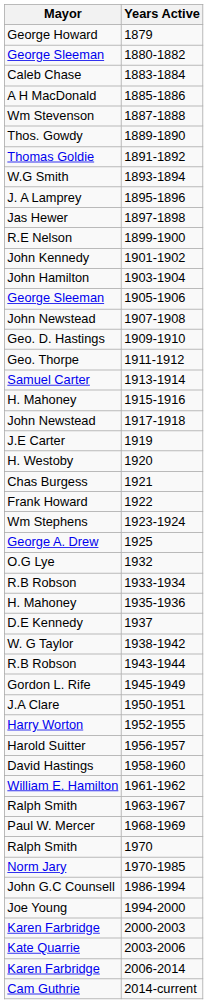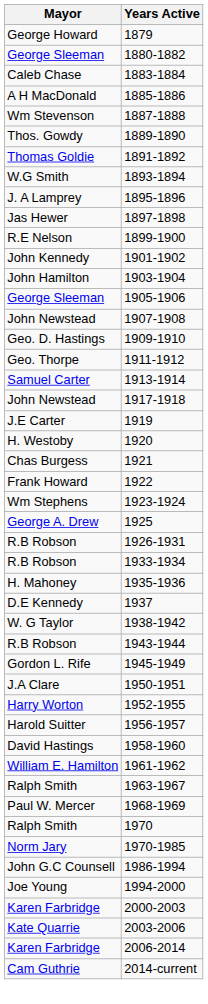 <table class="wikitable" border="1">
 <tr>
 <th>Mayor</th>
 <th>Years Active</th>
 </tr>
 <tr>
 <td>George Howard</td>
 <td>1879</td>
 </tr>
 <tr>
 <td><a href='#'>George Sleeman</a></td>
 <td>1880-1882</td>
 </tr>
 <tr>
 <td>Caleb Chase</td>
 <td>1883-1884</td>
 </tr>
 <tr>
 <td>A H MacDonald</td>
 <td>1885-1886</td>
 </tr>
 <tr>
 <td>Wm Stevenson</td>
 <td>1887-1888</td>
 </tr>
 <tr>
 <td>Thos. Gowdy</td>
 <td>1889-1890</td>
 </tr>
 <tr>
 <td><a href='#'>Thomas Goldie</a></td>
 <td>1891-1892</td>
 </tr>
 <tr>
 <td>W.G Smith</td>
 <td>1893-1894</td>
 </tr>
 <tr>
 <td>J. A Lamprey</td>
 <td>1895-1896</td>
 </tr>
 <tr>
 <td>Jas Hewer</td>
 <td>1897-1898</td>
 </tr>
 <tr>
 <td>R.E Nelson</td>
 <td>1899-1900</td>
 </tr>
 <tr>
 <td>John Kennedy</td>
 <td>1901-1902</td>
 </tr>
 <tr>
 <td>John Hamilton</td>
 <td>1903-1904</td>
 </tr>
 <tr>
 <td><a href='#'>George Sleeman</a></td>
 <td>1905-1906</td>
 </tr>
 <tr>
 <td>John Newstead</td>
 <td>1907-1908</td>
 </tr>
 <tr>
 <td>Geo. D. Hastings</td>
 <td>1909-1910</td>
 </tr>
 <tr>
 <td>Geo. Thorpe</td>
 <td>1911-1912</td>
 </tr>
 <tr>
 <td><a href='#'>Samuel Carter</a></td>
 <td>1913-1914</td>
 </tr>
 <tr>
-<td>H. Mahoney</td>
-<td>1915-1916</td>
-</tr>
-<tr>
 <td>John Newstead</td>
 <td>1917-1918</td>
 </tr>
 <tr>
 <td>J.E Carter</td>
 <td>1919</td>
 </tr>
 <tr>
 <td>H. Westoby</td>
 <td>1920</td>
 </tr>
 <tr>
 <td>Chas Burgess</td>
 <td>1921</td>
 </tr>
 <tr>
 <td>Frank Howard</td>
 <td>1922</td>
 </tr>
 <tr>
 <td>Wm Stephens</td>
 <td>1923-1924</td>
 </tr>
 <tr>
 <td><a href='#'>George A. Drew</a></td>
 <td>1925</td>
 </tr>
 <tr>
-<td>O.G Lye</td>
-<td>1932</td>
+<td>R.B Robson</td>
+<td>1926-1931</td>
 </tr>
 <tr>
 <td>R.B Robson</td>
 <td>1933-1934</td>
 </tr>
 <tr>
 <td>H. Mahoney</td>
 <td>1935-1936</td>
 </tr>
 <tr>
 <td>D.E Kennedy</td>
 <td>1937</td>
 </tr>
 <tr>
 <td>W. G Taylor</td>
 <td>1938-1942</td>
 </tr>
 <tr>
 <td>R.B Robson</td>
 <td>1943-1944</td>
 </tr>
 <tr>
 <td>Gordon L. Rife</td>
 <td>1945-1949</td>
 </tr>
 <tr>
 <td>J.A Clare</td>
 <td>1950-1951</td>
 </tr>
 <tr>
 <td><a href='#'>Harry Worton</a></td>
 <td>1952-1955</td>
 </tr>
 <tr>
 <td>Harold Suitter</td>
 <td>1956-1957</td>
 </tr>
 <tr>
 <td>David Hastings</td>
 <td>1958-1960</td>
 </tr>
 <tr>
 <td><a href='#'>William E. Hamilton</a></td>
 <td>1961-1962</td>
 </tr>
 <tr>
 <td>Ralph Smith</td>
 <td>1963-1967</td>
 </tr>
 <tr>
 <td>Paul W. Mercer</td>
 <td>1968-1969</td>
 </tr>
 <tr>
 <td>Ralph Smith</td>
 <td>1970</td>
 </tr>
 <tr>
 <td><a href='#'>Norm Jary</a></td>
 <td>1970-1985</td>
 </tr>
 <tr>
 <td>John G.C Counsell</td>
 <td>1986-1994</td>
 </tr>
 <tr>
 <td>Joe Young</td>
 <td>1994-2000</td>
 </tr>
 <tr>
 <td><a href='#'>Karen Farbridge</a></td>
 <td>2000-2003</td>
 </tr>
 <tr>
 <td><a href='#'>Kate Quarrie</a></td>
 <td>2003-2006</td>
 </tr>
 <tr>
 <td><a href='#'>Karen Farbridge</a></td>
 <td>2006-2014</td>
 </tr>
 <tr>
 <td><a href='#'>Cam Guthrie</a></td>
 <td>2014-current</td>
 </tr>
 </table>
